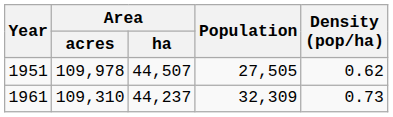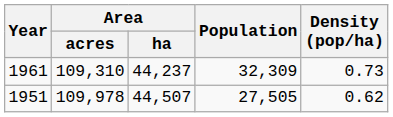 <table class="wikitable">
 <tr>
 <th rowspan="2">Year</th>
 <th colspan="2">Area</th>
 <th rowspan="2">Population<br></th>
 <th rowspan="2">Density<br>(pop/ha)</th>
 </tr>
 <tr>
 <th>acres</th>
 <th>ha</th>
 </tr>
 <tr>
+<td>1961</td>
+<td style="text-align:right;">109,310</td>
+<td style="text-align:right;">44,237</td>
+<td style="text-align:right;">32,309</td>
+<td style="text-align:right;">0.73</td>
+</tr>
+<tr>
 <td>1951</td>
 <td style="text-align:right;">109,978</td>
 <td style="text-align:right;">44,507</td>
 <td style="text-align:right;">27,505</td>
 <td style="text-align:right;">0.62</td>
 </tr>
-<tr>
-<td>1961</td>
-<td style="text-align:right;">109,310</td>
-<td style="text-align:right;">44,237</td>
-<td style="text-align:right;">32,309</td>
-<td style="text-align:right;">0.73</td>
-</tr>
 </table>
